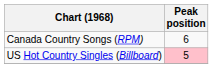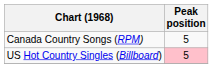 <table class="wikitable sortable">
 <tr>
 <th align="left">Chart (1968)</th>
 <th align="center">Peak<br>position</th>
 </tr>
 <tr>
 <td align="left">Canada Country Songs (<em><a href='#'>RPM</a>)</em></td>
-<td align="center">6</td>
+<td align="center">5</td>
 </tr>
 <tr>
 <td align="left">US <a href='#'>Hot Country Singles</a> (<em><a href='#'>Billboard</a></em>)</td>
 <td align="center" style="background: pink;">5</td>
 </tr>
 <tr>
 </tr>
 </table>
